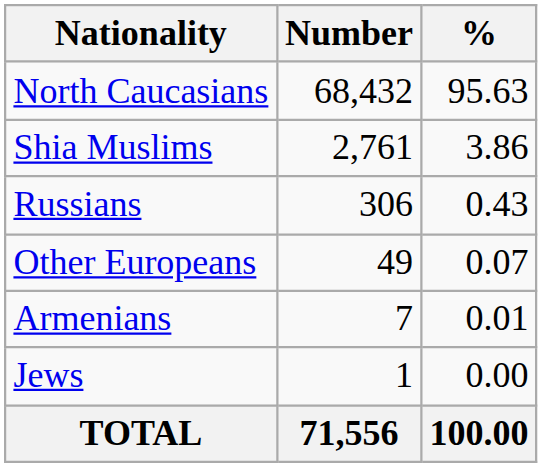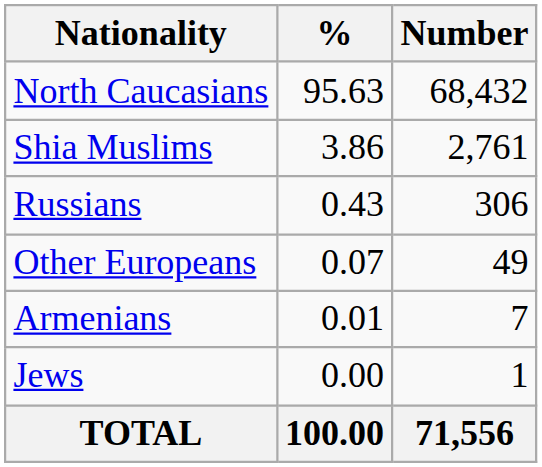 <table class="wikitable sortable">
 <tr>
 <th>Nationality</th>
+<th>%</th>
 <th>Number</th>
-<th>%</th>
 </tr>
 <tr>
 <td><a href='#'>North Caucasians</a></td>
+<td align="right">95.63</td>
 <td align="right">68,432</td>
-<td align="right">95.63</td>
 </tr>
 <tr>
 <td><a href='#'>Shia Muslims</a></td>
+<td align="right">3.86</td>
 <td align="right">2,761</td>
-<td align="right">3.86</td>
 </tr>
 <tr>
 <td><a href='#'>Russians</a></td>
+<td align="right">0.43</td>
 <td align="right">306</td>
-<td align="right">0.43</td>
 </tr>
 <tr>
 <td><a href='#'>Other Europeans</a></td>
+<td align="right">0.07</td>
 <td align="right">49</td>
-<td align="right">0.07</td>
 </tr>
 <tr>
 <td><a href='#'>Armenians</a></td>
+<td align="right">0.01</td>
 <td align="right">7</td>
-<td align="right">0.01</td>
 </tr>
 <tr>
 <td><a href='#'>Jews</a></td>
+<td align="right">0.00</td>
 <td align="right">1</td>
-<td align="right">0.00</td>
 </tr>
 <tr>
 <th>TOTAL</th>
+<th>100.00</th>
 <th>71,556</th>
-<th>100.00</th>
 </tr>
 </table>
